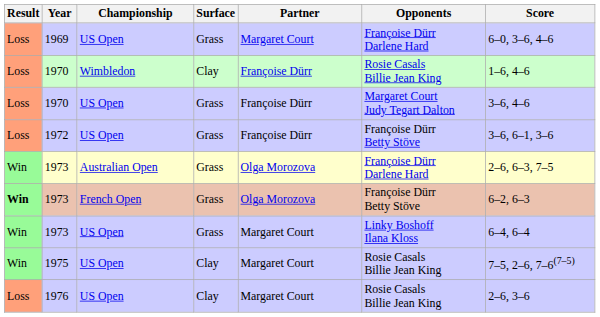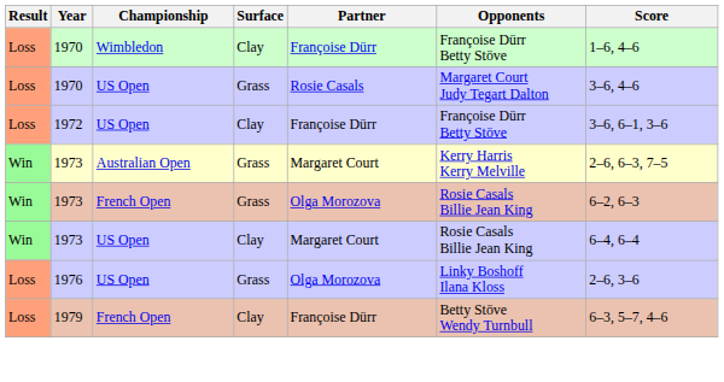 <table class='sortable wikitable'>
 <tr>
 <th style="width:40px">Result</th>
 <th style="width:40px">Year</th>
 <th style="width:150px">Championship</th>
 <th style="width:50px">Surface</th>
 <th style="width:160px">Partner</th>
 <th style="width:160px">Opponents</th>
 <th style="width:140px" class="unsortable">Score</th>
 </tr>
-<tr bgcolor="#ccccff">
-<td style="background:#ffa07a;">Loss</td>
-<td>1969</td>
-<td><a href='#'>US Open</a></td>
-<td>Grass</td>
-<td> <a href='#'>Margaret Court</a></td>
-<td> <a href='#'>Françoise Dürr</a><br> <a href='#'>Darlene Hard</a></td>
-<td>6–0, 3–6, 4–6</td>
-</tr>
 <tr bgcolor="#ccffcc">
 <td style="background:#ffa07a;">Loss</td>
 <td>1970</td>
 <td><a href='#'>Wimbledon</a></td>
 <td>Clay</td>
 <td> <a href='#'>Françoise Dürr</a></td>
-<td> <a href='#'>Rosie Casals</a><br> <a href='#'>Billie Jean King</a></td>
+<td> Françoise Dürr<br> Betty Stöve</td>
 <td>1–6, 4–6</td>
 </tr>
 <tr bgcolor="#ccccff">
 <td style="background:#ffa07a;">Loss</td>
 <td>1970</td>
 <td><a href='#'>US Open</a></td>
 <td>Grass</td>
-<td> Françoise Dürr</td>
+<td> <a href='#'>Rosie Casals</a></td>
 <td> <a href='#'>Margaret Court</a><br> <a href='#'>Judy Tegart Dalton</a></td>
 <td>3–6, 4–6</td>
 </tr>
 <tr bgcolor="#ccccff">
 <td style="background:#ffa07a;">Loss</td>
 <td>1972</td>
 <td><a href='#'>US Open</a></td>
-<td>Grass</td>
+<td>Clay</td>
 <td> Françoise Dürr</td>
 <td> Françoise Dürr<br> <a href='#'>Betty Stöve</a></td>
 <td>3–6, 6–1, 3–6</td>
 </tr>
 <tr bgcolor="#ffffcc">
 <td style="background:#98fb98;">Win</td>
 <td>1973</td>
 <td><a href='#'>Australian Open</a></td>
 <td>Grass</td>
-<td> <a href='#'>Olga Morozova</a></td>
-<td> <a href='#'>Françoise Dürr</a><br> <a href='#'>Darlene Hard</a></td>
+<td> Margaret Court</td>
+<td> <a href='#'>Kerry Harris</a><br> <a href='#'>Kerry Melville</a></td>
 <td>2–6, 6–3, 7–5</td>
 </tr>
 <tr bgcolor="#ebc2af">
-<td style="background:#98fb98;"><strong>Win</strong></td>
+<td style="background:#98fb98;">Win</td>
 <td>1973</td>
 <td><a href='#'>French Open</a></td>
 <td>Grass</td>
 <td> <a href='#'>Olga Morozova</a></td>
-<td> Françoise Dürr<br> Betty Stöve</td>
+<td> <a href='#'>Rosie Casals</a><br> <a href='#'>Billie Jean King</a></td>
 <td>6–2, 6–3</td>
 </tr>
 <tr bgcolor="#ccccff">
 <td style="background:#98fb98;">Win</td>
 <td>1973</td>
 <td><a href='#'>US Open</a></td>
-<td>Grass</td>
-<td> Margaret Court</td>
-<td> <a href='#'>Linky Boshoff</a><br> <a href='#'>Ilana Kloss</a></td>
-<td>6–4, 6–4</td>
-</tr>
-<tr bgcolor="#ccccff">
-<td style="background:#98fb98;">Win</td>
-<td>1975</td>
-<td><a href='#'>US Open</a></td>
 <td>Clay</td>
 <td> Margaret Court</td>
 <td> Rosie Casals<br> Billie Jean King</td>
-<td>7–5, 2–6, 7–6<sup>(7–5)</sup></td>
+<td>6–4, 6–4</td>
 </tr>
 <tr bgcolor="#ccccff">
 <td style="background:#ffa07a;">Loss</td>
 <td>1976</td>
 <td><a href='#'>US Open</a></td>
-<td>Clay</td>
-<td> Margaret Court</td>
-<td> Rosie Casals<br> Billie Jean King</td>
+<td>Grass</td>
+<td> <a href='#'>Olga Morozova</a></td>
+<td> <a href='#'>Linky Boshoff</a><br> <a href='#'>Ilana Kloss</a></td>
 <td>2–6, 3–6</td>
 </tr>
+<tr bgcolor="#ebc2af">
+<td style="background:#ffa07a;">Loss</td>
+<td>1979</td>
+<td><a href='#'>French Open</a></td>
+<td>Clay</td>
+<td> Françoise Dürr</td>
+<td> Betty Stöve<br> <a href='#'>Wendy Turnbull</a></td>
+<td>6–3, 5–7, 4–6</td>
+</tr>
 </table>
